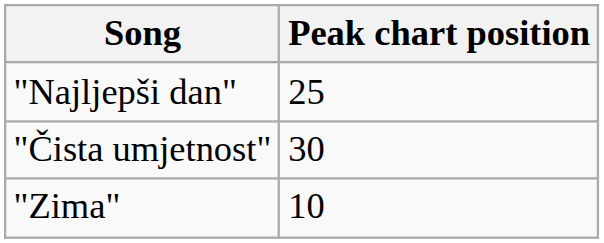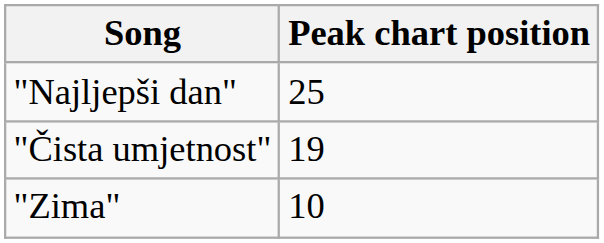 <table class="wikitable sortable plainrowheaders">
 <tr>
 <th scope="col">Song</th>
 <th scope="col">Peak chart position</th>
 </tr>
 <tr>
 <td>"Najljepši dan"</td>
 <td>25</td>
 </tr>
 <tr>
 <td>"Čista umjetnost"</td>
-<td>30</td>
+<td>19</td>
 </tr>
 <tr>
 <td>"Zima"</td>
 <td>10</td>
 </tr>
 </table>
